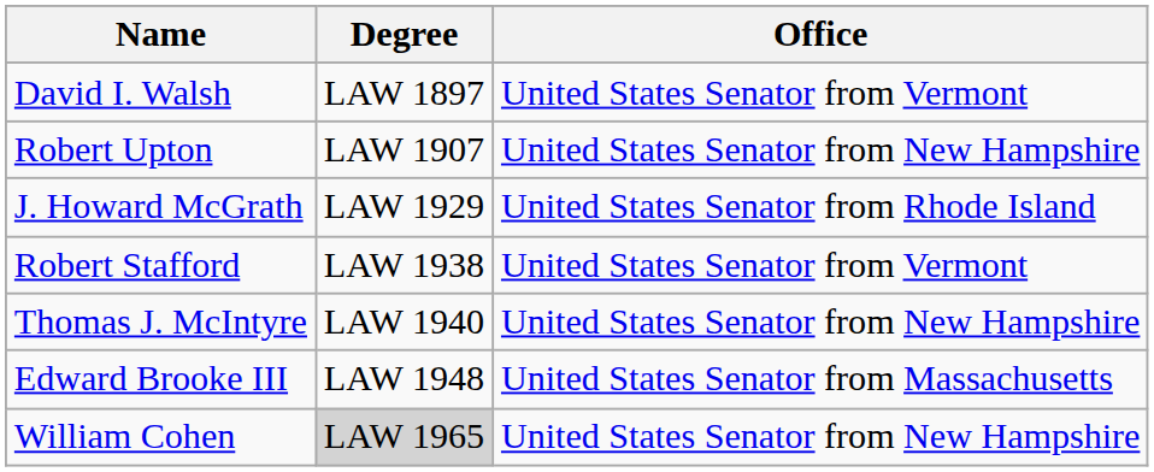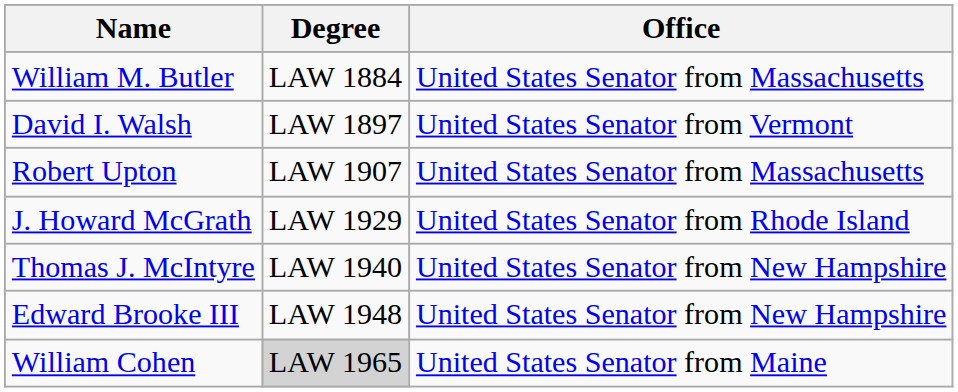 <table class="wikitable sortable">
 <tr>
 <th>Name</th>
 <th>Degree</th>
 <th>Office</th>
+</tr>
+<tr>
+<td><a href='#'>William M. Butler</a></td>
+<td>LAW 1884</td>
+<td><a href='#'>United States Senator</a> from <a href='#'>Massachusetts</a></td>
 </tr>
 <tr>
 <td><a href='#'>David I. Walsh</a></td>
 <td>LAW 1897</td>
 <td><a href='#'>United States Senator</a> from <a href='#'>Vermont</a></td>
 </tr>
 <tr>
 <td><a href='#'>Robert Upton</a></td>
 <td>LAW 1907</td>
-<td><a href='#'>United States Senator</a> from <a href='#'>New Hampshire</a></td>
+<td><a href='#'>United States Senator</a> from <a href='#'>Massachusetts</a></td>
 </tr>
 <tr>
 <td><a href='#'>J. Howard McGrath</a></td>
 <td>LAW 1929</td>
 <td><a href='#'>United States Senator</a> from <a href='#'>Rhode Island</a></td>
-</tr>
-<tr>
-<td><a href='#'>Robert Stafford</a></td>
-<td>LAW 1938</td>
-<td><a href='#'>United States Senator</a> from <a href='#'>Vermont</a></td>
 </tr>
 <tr>
 <td><a href='#'>Thomas J. McIntyre</a></td>
 <td>LAW 1940</td>
 <td><a href='#'>United States Senator</a> from <a href='#'>New Hampshire</a></td>
 </tr>
 <tr>
 <td><a href='#'>Edward Brooke III</a></td>
 <td>LAW 1948</td>
-<td><a href='#'>United States Senator</a> from <a href='#'>Massachusetts</a></td>
+<td><a href='#'>United States Senator</a> from <a href='#'>New Hampshire</a></td>
 </tr>
 <tr>
 <td><a href='#'>William Cohen</a></td>
 <td style="background: lightgrey;">LAW 1965</td>
-<td><a href='#'>United States Senator</a> from <a href='#'>New Hampshire</a></td>
+<td><a href='#'>United States Senator</a> from <a href='#'>Maine</a></td>
 </tr>
 </table>
